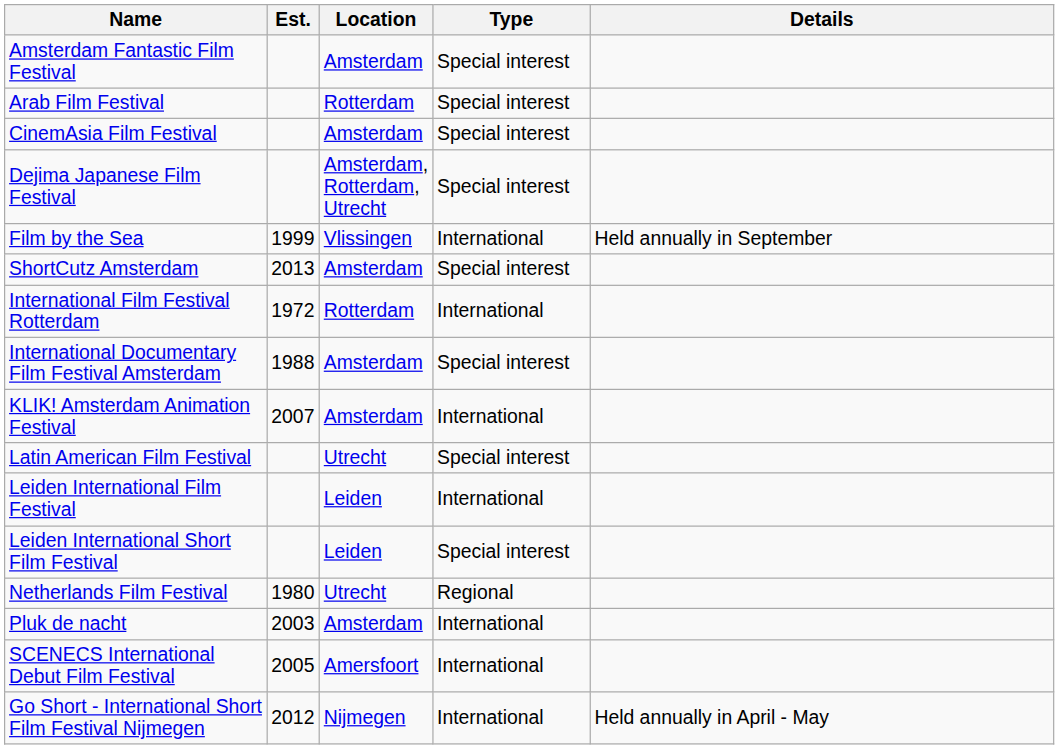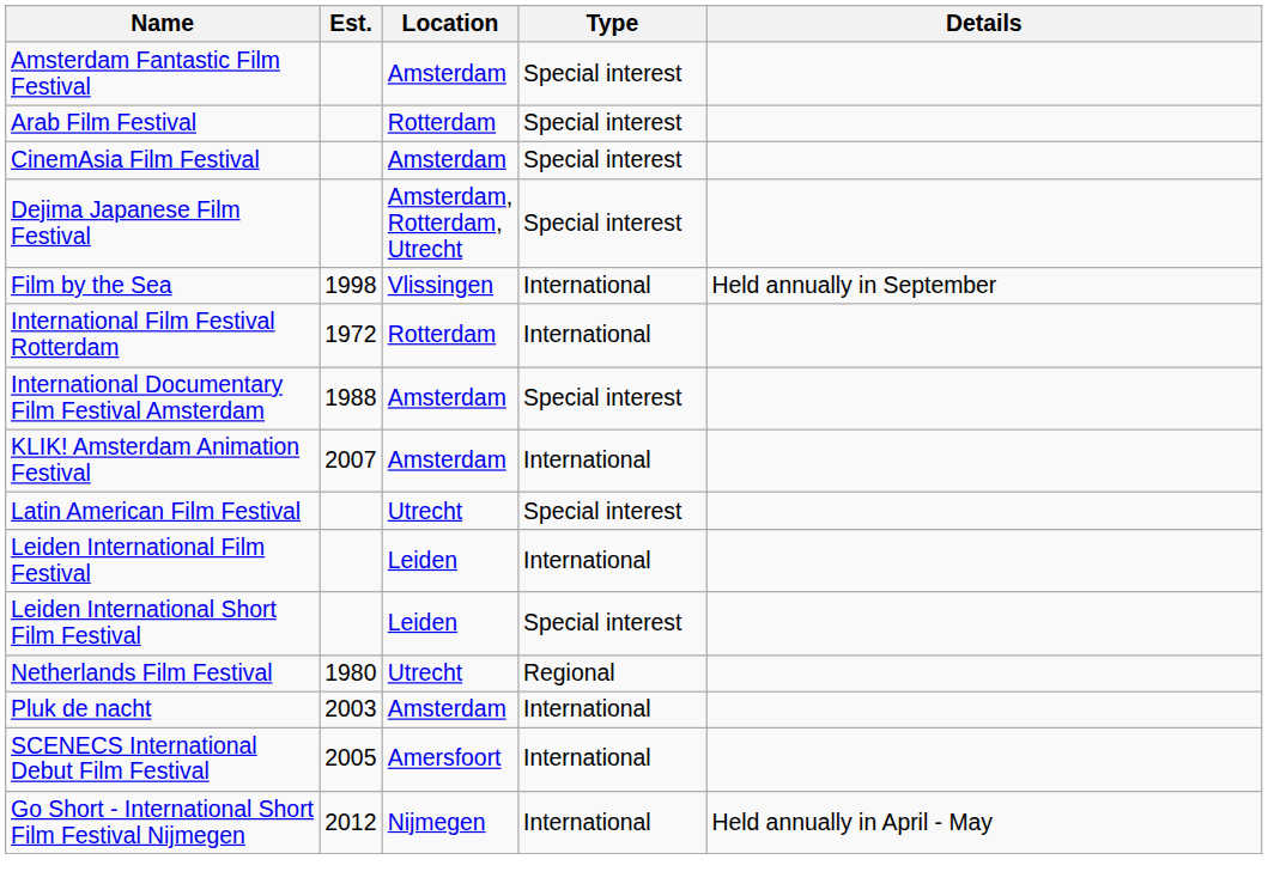 <table class="wikitable">
 <tr>
 <th width="25%">Name</th>
 <th width="5%">Est.</th>
 <th width="10%">Location</th>
 <th width="15%">Type</th>
 <th>Details</th>
 </tr>
 <tr>
 <td><a href='#'>Amsterdam Fantastic Film Festival</a></td>
 <td></td>
 <td><a href='#'>Amsterdam</a></td>
 <td>Special interest</td>
 <td Fantasy, horror, anime, thriller, cult, science fiction></td>
 </tr>
 <tr>
 <td><a href='#'>Arab Film Festival</a></td>
 <td></td>
 <td><a href='#'>Rotterdam</a></td>
 <td>Special interest</td>
 <td Arab cinema and Arab filmmakers></td>
 </tr>
 <tr>
 <td><a href='#'>CinemAsia Film Festival</a></td>
 <td></td>
 <td><a href='#'>Amsterdam</a></td>
 <td>Special interest</td>
 <td Asian films></td>
 </tr>
 <tr>
 <td><a href='#'>Dejima Japanese Film Festival</a></td>
 <td></td>
 <td><a href='#'>Amsterdam</a>, <a href='#'>Rotterdam</a>, <a href='#'>Utrecht</a></td>
 <td>Special interest</td>
 <td Japanese films></td>
 </tr>
 <tr>
 <td><a href='#'>Film by the Sea</a></td>
-<td>1999</td>
+<td>1998</td>
 <td><a href='#'>Vlissingen</a></td>
 <td>International</td>
 <td>Held annually in September</td>
-</tr>
-<tr>
-<td><a href='#'>ShortCutz Amsterdam</a></td>
-<td>2013</td>
-<td><a href='#'>Amsterdam</a></td>
-<td>Special interest</td>
-<td Annual short film festival, honoring the best Dutch talent in short-film achievements.></td>
 </tr>
 <tr>
 <td><a href='#'>International Film Festival Rotterdam</a></td>
 <td>1972</td>
 <td><a href='#'>Rotterdam</a></td>
 <td>International</td>
 <td Held annually in January and February, featuring independent and experimental films.></td>
 </tr>
 <tr>
 <td><a href='#'>International Documentary Film Festival Amsterdam</a></td>
 <td>1988</td>
 <td><a href='#'>Amsterdam</a></td>
 <td>Special interest</td>
 <td></td>
 </tr>
 <tr>
 <td><a href='#'>KLIK! Amsterdam Animation Festival</a></td>
 <td>2007</td>
 <td><a href='#'>Amsterdam</a></td>
 <td>International</td>
 <td Held annually in November, featuring short animated films.></td>
 </tr>
 <tr>
 <td><a href='#'>Latin American Film Festival</a></td>
 <td></td>
 <td><a href='#'>Utrecht</a></td>
 <td>Special interest</td>
 <td></td>
 </tr>
 <tr>
 <td><a href='#'>Leiden International Film Festival</a></td>
 <td></td>
 <td><a href='#'>Leiden</a></td>
 <td>International</td>
 <td></td>
 </tr>
 <tr>
 <td><a href='#'>Leiden International Short Film Festival</a></td>
 <td></td>
 <td><a href='#'>Leiden</a></td>
 <td>Special interest</td>
 <td Short Films></td>
 </tr>
 <tr>
 <td><a href='#'>Netherlands Film Festival</a></td>
 <td>1980</td>
 <td><a href='#'>Utrecht</a></td>
 <td>Regional</td>
 <td Feature films, short subjects, documentaries, television drama></td>
 </tr>
 <tr>
 <td><a href='#'>Pluk de nacht</a></td>
 <td>2003</td>
 <td><a href='#'>Amsterdam</a></td>
 <td>International</td>
 <td Open air film festival focusing on art house, short films and media art. Held annually in August.></td>
 </tr>
 <tr>
 <td><a href='#'>SCENECS International Debut Film Festival</a></td>
 <td>2005</td>
 <td><a href='#'>Amersfoort</a></td>
 <td>International</td>
 <td Held annually in November.></td>
 </tr>
 <tr>
 <td><a href='#'>Go Short - International Short Film Festival Nijmegen</a></td>
 <td>2012</td>
 <td><a href='#'>Nijmegen</a></td>
 <td>International</td>
 <td>Held annually in April - May</td>
 </tr>
 </table>
